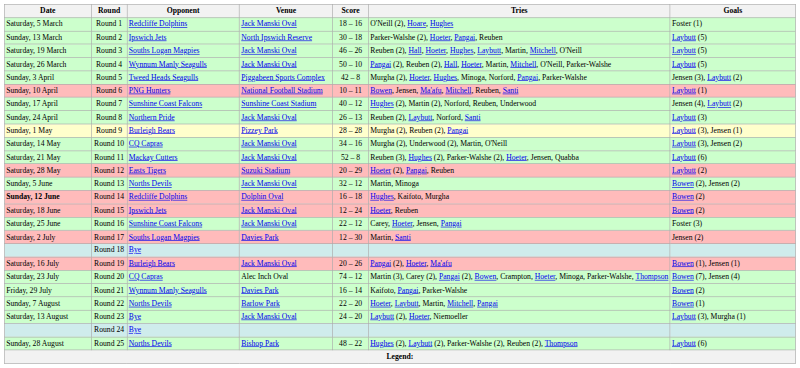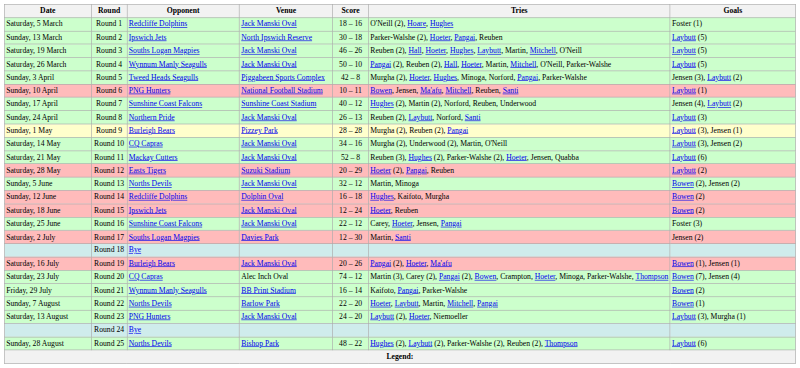 <table class="wikitable" style="font-size:75%;">
 <tr>
 <th style="width:130px;">Date</th>
 <th style="width:50px;">Round</th>
 <th style="width:170px;">Opponent</th>
 <th style="width:140px;">Venue</th>
 <th style="width:50px;">Score</th>
 <th style="width:300x;">Tries</th>
 <th style="width:190px;">Goals</th>
 </tr>
 <tr style="background:#cfc;">
 <td>Saturday, 5 March</td>
 <td style="text-align:center;">Round 1</td>
 <td> <a href='#'>Redcliffe Dolphins</a></td>
 <td><a href='#'>Jack Manski Oval</a></td>
 <td style="text-align:center;">18 – 16</td>
 <td>O'Neill (2), <a href='#'>Hoare</a>, <a href='#'>Hughes</a></td>
 <td>Foster (1)</td>
 </tr>
 <tr style="background:#cfc;">
 <td>Sunday, 13 March</td>
 <td style="text-align:center;">Round 2</td>
 <td> <a href='#'>Ipswich Jets</a></td>
 <td><a href='#'>North Ipswich Reserve</a></td>
 <td style="text-align:center;">30 – 18</td>
 <td>Parker-Walshe (2), <a href='#'>Hoeter</a>, <a href='#'>Pangai</a>, Reuben</td>
 <td><a href='#'>Laybutt</a> (5)</td>
 </tr>
 <tr style="background:#cfc;">
 <td>Saturday, 19 March</td>
 <td style="text-align:center;">Round 3</td>
 <td> <a href='#'>Souths Logan Magpies</a></td>
 <td><a href='#'>Jack Manski Oval</a></td>
 <td style="text-align:center;">46 – 26</td>
 <td>Reuben (2), <a href='#'>Hall</a>, <a href='#'>Hoeter</a>, <a href='#'>Hughes</a>, <a href='#'>Laybutt</a>, Martin, <a href='#'>Mitchell</a>, O'Neill</td>
 <td><a href='#'>Laybutt</a> (5)</td>
 </tr>
 <tr style="background:#cfc;">
 <td>Saturday, 26 March</td>
 <td style="text-align:center;">Round 4</td>
 <td> <a href='#'>Wynnum Manly Seagulls</a></td>
 <td><a href='#'>Jack Manski Oval</a></td>
 <td style="text-align:center;">50 – 10</td>
 <td><a href='#'>Pangai</a> (2), Reuben (2), <a href='#'>Hall</a>, <a href='#'>Hoeter</a>, Martin, <a href='#'>Mitchell</a>, O'Neill, Parker-Walshe</td>
 <td><a href='#'>Laybutt</a> (5)</td>
 </tr>
 <tr style="background:#cfc;">
 <td>Sunday, 3 April</td>
 <td style="text-align:center;">Round 5</td>
 <td> <a href='#'>Tweed Heads Seagulls</a></td>
 <td><a href='#'>Piggabeen Sports Complex</a></td>
 <td style="text-align:center;">42 – 8</td>
 <td>Murgha (2), <a href='#'>Hoeter</a>, <a href='#'>Hughes</a>, Minoga, Norford, <a href='#'>Pangai</a>, Parker-Walshe</td>
 <td>Jensen (3), <a href='#'>Laybutt</a> (2)</td>
 </tr>
 <tr style="background:#fbb;">
 <td>Sunday, 10 April</td>
 <td style="text-align:center;">Round 6</td>
 <td> <a href='#'>PNG Hunters</a></td>
 <td><a href='#'>National Football Stadium</a></td>
 <td style="text-align:center;">10 – 11</td>
 <td><a href='#'>Bowen</a>, Jensen, <a href='#'>Ma'afu</a>, <a href='#'>Mitchell</a>, Reuben, <a href='#'>Santi</a></td>
 <td><a href='#'>Laybutt</a> (1)</td>
 </tr>
 <tr style="background:#cfc;">
 <td>Sunday, 17 April</td>
 <td style="text-align:center;">Round 7</td>
 <td> <a href='#'>Sunshine Coast Falcons</a></td>
 <td><a href='#'>Sunshine Coast Stadium</a></td>
 <td style="text-align:center;">40 – 12</td>
 <td><a href='#'>Hughes</a> (2), Martin (2), Norford, Reuben, Underwood</td>
 <td>Jensen (4), <a href='#'>Laybutt</a> (2)</td>
 </tr>
 <tr style="background:#cfc;">
 <td>Sunday, 24 April</td>
 <td style="text-align:center;">Round 8</td>
 <td> <a href='#'>Northern Pride</a></td>
 <td><a href='#'>Jack Manski Oval</a></td>
 <td style="text-align:center;">26 – 13</td>
 <td>Reuben (2), <a href='#'>Laybutt</a>, Norford, <a href='#'>Santi</a></td>
 <td><a href='#'>Laybutt</a> (3)</td>
 </tr>
 <tr style="background:#ffc;">
 <td>Sunday, 1 May</td>
 <td style="text-align:center;">Round 9</td>
 <td> <a href='#'>Burleigh Bears</a></td>
 <td><a href='#'>Pizzey Park</a></td>
 <td style="text-align:center;">28 – 28</td>
 <td>Murgha (2), Reuben (2), <a href='#'>Pangai</a></td>
 <td><a href='#'>Laybutt</a> (3), Jensen (1)</td>
 </tr>
 <tr style="background:#cfc;">
 <td>Saturday, 14 May</td>
 <td style="text-align:center;">Round 10</td>
 <td> <a href='#'>CQ Capras</a></td>
 <td><a href='#'>Jack Manski Oval</a></td>
 <td style="text-align:center;">34 – 16</td>
 <td>Murgha (2), Underwood (2), Martin, O'Neill</td>
 <td><a href='#'>Laybutt</a> (3), Jensen (2)</td>
 </tr>
 <tr style="background:#cfc;">
 <td>Saturday, 21 May</td>
 <td style="text-align:center;">Round 11</td>
 <td> <a href='#'>Mackay Cutters</a></td>
 <td><a href='#'>Jack Manski Oval</a></td>
 <td style="text-align:center;">52 – 8</td>
 <td>Reuben (3), <a href='#'>Hughes</a> (2), Parker-Walshe (2), <a href='#'>Hoeter</a>, Jensen, Quabba</td>
 <td><a href='#'>Laybutt</a> (6)</td>
 </tr>
 <tr style="background:#fbb;">
 <td>Saturday, 28 May</td>
 <td style="text-align:center;">Round 12</td>
 <td> <a href='#'>Easts Tigers</a></td>
 <td><a href='#'>Suzuki Stadium</a></td>
 <td style="text-align:center;">20 – 29</td>
 <td><a href='#'>Hoeter</a> (2), <a href='#'>Pangai</a>, Reuben</td>
 <td><a href='#'>Laybutt</a> (2)</td>
 </tr>
 <tr style="background:#cfc;">
 <td>Sunday, 5 June</td>
 <td style="text-align:center;">Round 13</td>
 <td> <a href='#'>Norths Devils</a></td>
 <td><a href='#'>Jack Manski Oval</a></td>
 <td style="text-align:center;">32 – 12</td>
 <td>Martin, Minoga</td>
 <td><a href='#'>Bowen</a> (2), Jensen (2)</td>
 </tr>
 <tr style="background:#fbb;">
-<td><strong>Sunday, 12 June</strong></td>
+<td>Sunday, 12 June</td>
 <td style="text-align:center;">Round 14</td>
 <td> <a href='#'>Redcliffe Dolphins</a></td>
 <td><a href='#'>Dolphin Oval</a></td>
 <td style="text-align:center;">16 – 18</td>
 <td><a href='#'>Hughes</a>, Kaifoto, Murgha</td>
 <td><a href='#'>Bowen</a> (2)</td>
 </tr>
 <tr style="background:#fbb;">
 <td>Saturday, 18 June</td>
 <td style="text-align:center;">Round 15</td>
 <td> <a href='#'>Ipswich Jets</a></td>
 <td><a href='#'>Jack Manski Oval</a></td>
 <td style="text-align:center;">12 – 24</td>
 <td><a href='#'>Hoeter</a>, Reuben</td>
 <td><a href='#'>Bowen</a> (2)</td>
 </tr>
 <tr style="background:#cfc;">
 <td>Saturday, 25 June</td>
 <td style="text-align:center;">Round 16</td>
 <td> <a href='#'>Sunshine Coast Falcons</a></td>
 <td><a href='#'>Jack Manski Oval</a></td>
 <td style="text-align:center;">22 – 12</td>
 <td>Carey, <a href='#'>Hoeter</a>, Jensen, <a href='#'>Pangai</a></td>
 <td>Foster (3)</td>
 </tr>
 <tr style="background:#fbb;">
 <td>Saturday, 2 July</td>
 <td style="text-align:center;">Round 17</td>
 <td> <a href='#'>Souths Logan Magpies</a></td>
 <td><a href='#'>Davies Park</a></td>
 <td style="text-align:center;">12 – 30</td>
 <td>Martin, <a href='#'>Santi</a></td>
 <td>Jensen (2)</td>
 </tr>
 <tr style="background:#cfecec;">
 <td></td>
 <td style="text-align:center;">Round 18</td>
 <td><a href='#'>Bye</a></td>
 <td></td>
 <td></td>
 <td></td>
 <td></td>
 </tr>
 <tr style="background:#fbb;">
 <td>Saturday, 16 July</td>
 <td style="text-align:center;">Round 19</td>
 <td> <a href='#'>Burleigh Bears</a></td>
 <td><a href='#'>Jack Manski Oval</a></td>
 <td style="text-align:center;">20 – 26</td>
 <td><a href='#'>Pangai</a> (2), <a href='#'>Hoeter</a>, <a href='#'>Ma'afu</a></td>
 <td><a href='#'>Bowen</a> (1), Jensen (1)</td>
 </tr>
 <tr style="background:#cfc;">
 <td>Saturday, 23 July</td>
 <td style="text-align:center;">Round 20</td>
 <td> <a href='#'>CQ Capras</a></td>
 <td>Alec Inch Oval</td>
 <td style="text-align:center;">74 – 12</td>
 <td>Martin (3), Carey (2), <a href='#'>Pangai</a> (2), <a href='#'>Bowen</a>, Crampton, <a href='#'>Hoeter</a>, Minoga, Parker-Walshe, <a href='#'>Thompson</a></td>
 <td><a href='#'>Bowen</a> (7), Jensen (4)</td>
 </tr>
 <tr style="background:#cfc;">
 <td>Friday, 29 July</td>
 <td style="text-align:center;">Round 21</td>
 <td> <a href='#'>Wynnum Manly Seagulls</a></td>
-<td><a href='#'>Davies Park</a></td>
+<td><a href='#'>BB Print Stadium</a></td>
 <td style="text-align:center;">16 – 14</td>
 <td>Kaifoto, <a href='#'>Pangai</a>, Parker-Walshe</td>
 <td><a href='#'>Bowen</a> (2)</td>
 </tr>
 <tr style="background:#cfc;">
 <td>Sunday, 7 August</td>
 <td style="text-align:center;">Round 22</td>
 <td> <a href='#'>Norths Devils</a></td>
 <td><a href='#'>Barlow Park</a></td>
 <td style="text-align:center;">22 – 20</td>
 <td><a href='#'>Hoeter</a>, <a href='#'>Laybutt</a>, Martin, <a href='#'>Mitchell</a>, <a href='#'>Pangai</a></td>
 <td><a href='#'>Bowen</a> (1)</td>
 </tr>
 <tr style="background:#cfc;">
 <td>Saturday, 13 August</td>
 <td style="text-align:center;">Round 23</td>
-<td><a href='#'>Bye</a></td>
+<td> <a href='#'>PNG Hunters</a></td>
 <td><a href='#'>Jack Manski Oval</a></td>
 <td style="text-align:center;">24 – 20</td>
 <td><a href='#'>Laybutt</a> (2), <a href='#'>Hoeter</a>, Niemoeller</td>
 <td><a href='#'>Laybutt</a> (3), Murgha (1)</td>
 </tr>
 <tr style="background:#cfecec;">
 <td></td>
 <td style="text-align:center;">Round 24</td>
 <td><a href='#'>Bye</a></td>
 <td></td>
 <td></td>
 <td></td>
 <td></td>
 </tr>
 <tr style="background:#cfc;">
 <td>Sunday, 28 August</td>
 <td style="text-align:center;">Round 25</td>
 <td> <a href='#'>Norths Devils</a></td>
 <td><a href='#'>Bishop Park</a></td>
 <td style="text-align:center;">48 – 22</td>
 <td><a href='#'>Hughes</a> (2), <a href='#'>Laybutt</a> (2), Parker-Walshe (2), Reuben (2), <a href='#'>Thompson</a></td>
 <td><a href='#'>Laybutt</a> (6)</td>
 </tr>
 <tr>
 <th colspan="11"><strong>Legend</strong>:    </th>
 </tr>
 </table>
